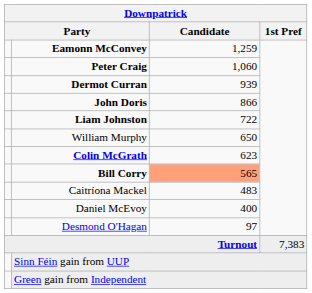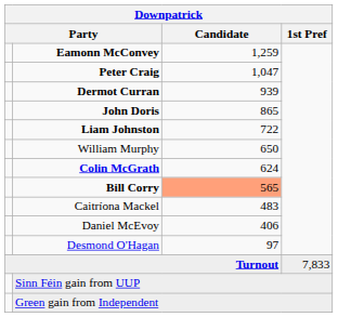 <table class="wikitable">
 <tr>
 <th colspan="4" align="center"><a href='#'>Downpatrick</a></th>
 </tr>
 <tr>
 <th colspan="2" align="center" width=200>Party</th>
 <th width=150>Candidate</th>
 <th width=60>1st Pref</th>
 </tr>
 <tr>
 <td></td>
 <td align="right"><strong>Eamonn McConvey</strong></td>
 <td align="right">1,259</td>
 </tr>
 <tr>
 <td></td>
 <td align="right"><strong>Peter Craig</strong></td>
-<td align="right">1,060</td>
+<td align="right">1,047</td>
 </tr>
 <tr>
 <td></td>
 <td align="right"><strong>Dermot Curran</strong></td>
 <td align="right">939</td>
 </tr>
 <tr>
 <td></td>
 <td align="right"><strong>John Doris</strong></td>
-<td align="right">866</td>
+<td align="right">865</td>
 </tr>
 <tr>
 <td></td>
 <td align="right"><strong>Liam Johnston</strong></td>
 <td align="right">722</td>
 </tr>
 <tr>
 <td></td>
 <td align="right">William Murphy</td>
 <td align="right">650</td>
 </tr>
 <tr>
 <td></td>
 <td align="right"><strong><a href='#'>Colin McGrath</a></strong></td>
-<td align="right">623</td>
+<td align="right">624</td>
 </tr>
 <tr>
 <td></td>
 <td align="right"><strong>Bill Corry</strong></td>
 <td align="right" style="background: lightsalmon;">565</td>
 </tr>
 <tr>
 <td></td>
 <td align="right">Caitríona Mackel</td>
 <td align="right">483</td>
 </tr>
 <tr>
 <td></td>
 <td align="right">Daniel McEvoy</td>
-<td align="right">400</td>
+<td align="right">406</td>
 </tr>
 <tr>
 <td></td>
 <td align="right"><a href='#'>Desmond O'Hagan</a></td>
 <td align="right">97</td>
 </tr>
 <tr bgcolor="EEEEEE">
 <td colspan=3 align="right"><strong><a href='#'>Turnout</a></strong></td>
-<td align="right">7,383</td>
+<td align="right">7,833</td>
 </tr>
 <tr>
 <td bgcolor=></td>
 <td colspan=3 bgcolor="EEEEEE"><a href='#'>Sinn Féin</a> gain from <a href='#'>UUP</a></td>
 </tr>
 <tr>
 <td bgcolor=></td>
 <td colspan=3 bgcolor="EEEEEE"><a href='#'>Green</a> gain from <a href='#'>Independent</a></td>
 </tr>
 </table>
